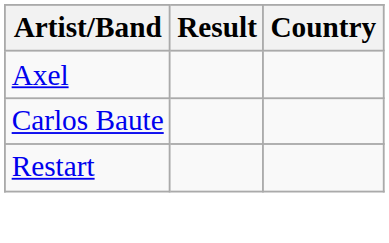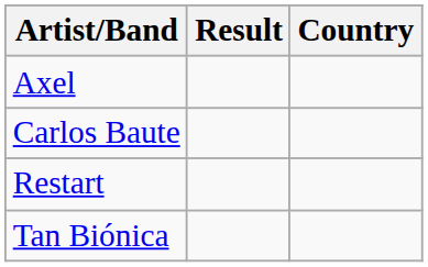 <table class="wikitable">
 <tr>
 <th>Artist/Band</th>
 <th>Result</th>
 <th>Country</th>
 </tr>
 <tr>
 <td><a href='#'>Axel</a></td>
 <td></td>
 <td></td>
 </tr>
 <tr>
 <td><a href='#'>Carlos Baute</a></td>
 <td></td>
 <td></td>
 </tr>
 <tr>
 <td><a href='#'>Restart</a></td>
 <td></td>
 <td></td>
 </tr>
+<tr>
+<td><a href='#'>Tan Biónica</a></td>
+<td></td>
+<td></td>
+</tr>
 </table>
